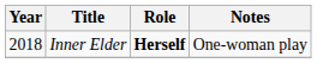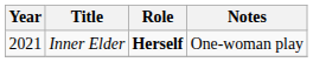 <table class="wikitable sortable">
 <tr>
 <th>Year</th>
 <th>Title</th>
 <th>Role</th>
 <th class="unsortable">Notes</th>
 </tr>
 <tr>
-<td>2018</td>
+<td>2021</td>
 <td><em>Inner Elder</em></td>
 <td><strong>Herself</strong></td>
 <td>One-woman play</td>
 </tr>
 <tr>
 </tr>
 </table>
